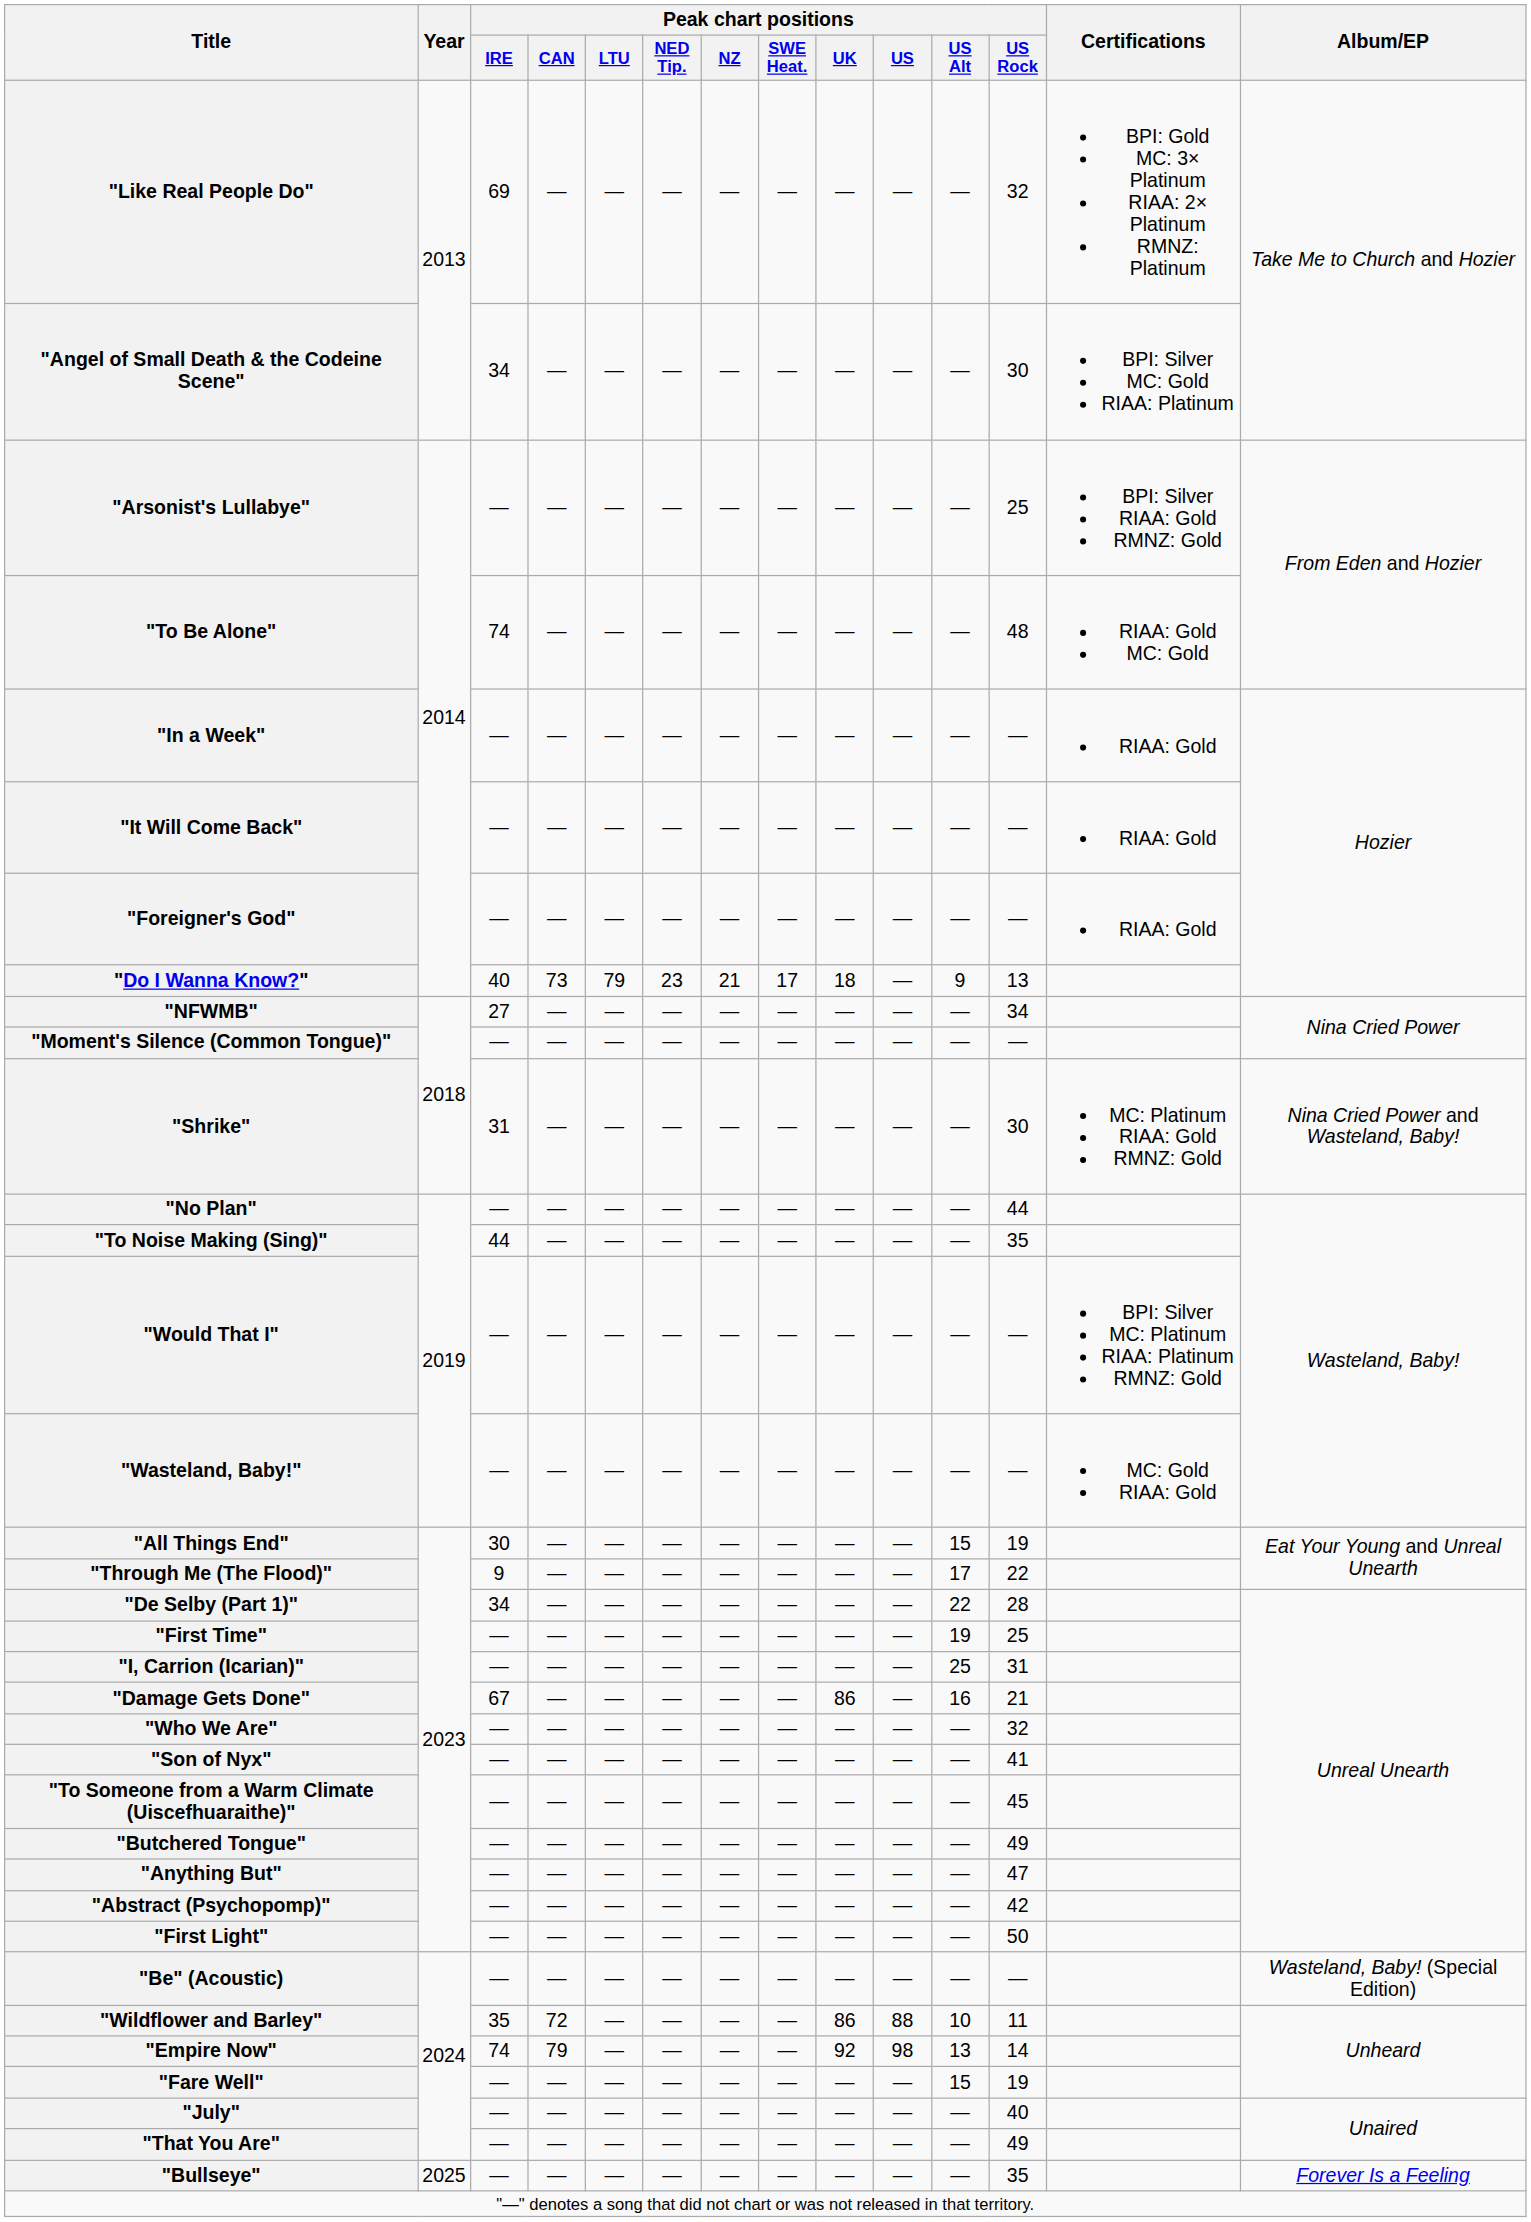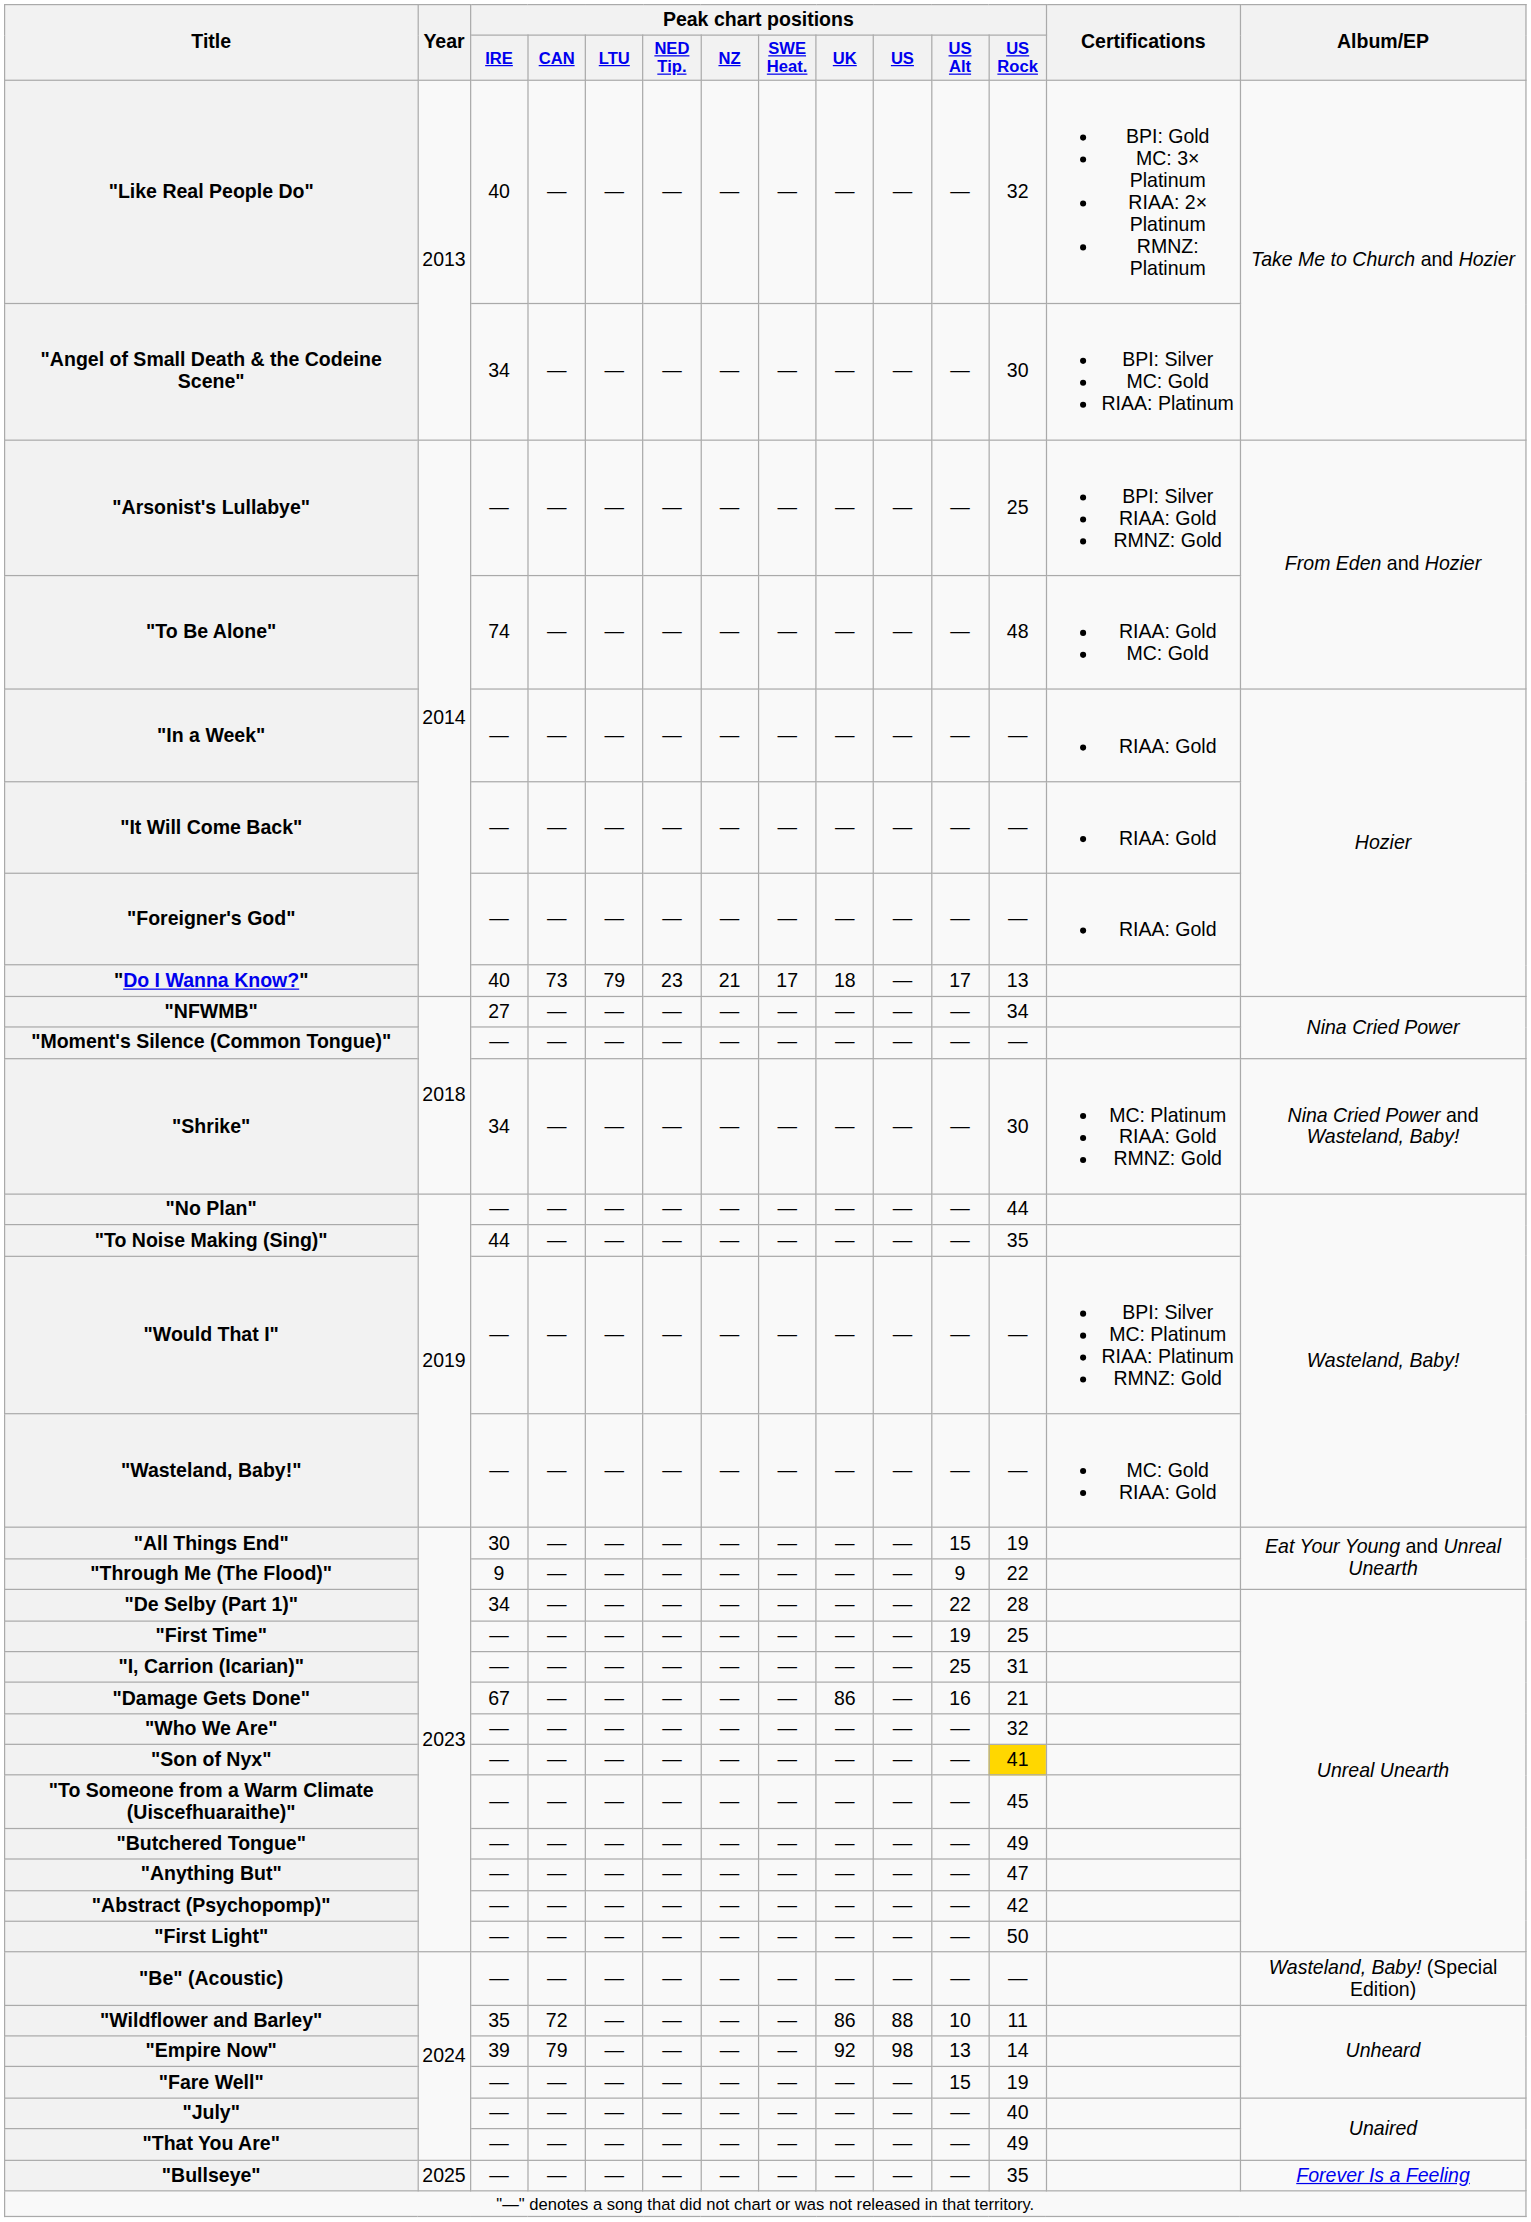 <table class="wikitable plainrowheaders" style="text-align:center;">
 <tr>
 <th scope="col" rowspan="2">Title</th>
 <th scope="col" rowspan="2">Year</th>
 <th scope="col" colspan="10">Peak chart positions</th>
 <th scope="col" rowspan="2">Certifications</th>
 <th scope="col" rowspan="2">Album/EP</th>
 </tr>
 <tr>
 <th scope="col" style="width:3em;font-size:85%;"><a href='#'>IRE</a><br></th>
 <th scope="col" style="width:3em;font-size:85%;"><a href='#'>CAN</a><br></th>
 <th scope="col" style="width:3em;font-size:85%;"><a href='#'>LTU</a><br></th>
 <th scope="col" style="width:3em;font-size:85%;"><a href='#'>NED<br>Tip.</a><br></th>
 <th scope="col" style="width:3em;font-size:85%;"><a href='#'>NZ</a><br></th>
 <th scope="col" style="width:3em;font-size:85%;"><a href='#'>SWE<br>Heat.</a><br></th>
 <th scope="col" style="width:3em;font-size:85%;"><a href='#'>UK</a><br></th>
 <th scope="col" style="width:3em;font-size:85%;"><a href='#'>US</a><br></th>
 <th scope="col" style="width:3em;font-size:85%;"><a href='#'>US<br>Alt</a><br></th>
 <th scope="col" style="width:3em;font-size:85%;"><a href='#'>US<br>Rock</a><br></th>
 </tr>
 <tr>
 <th scope="row">"Like Real People Do"</th>
 <td rowspan="2">2013</td>
-<td>69</td>
+<td>40</td>
 <td>—</td>
 <td>—</td>
 <td>—</td>
 <td>—</td>
 <td>—</td>
 <td>—</td>
 <td>—</td>
 <td>—</td>
 <td>32</td>
 <td><br><ul><li>BPI: Gold</li><li>MC: 3× Platinum</li><li>RIAA: 2× Platinum</li><li>RMNZ: Platinum</li></ul></td>
 <td rowspan="2"><em>Take Me to Church</em> and <em>Hozier</em></td>
 </tr>
 <tr>
 <th scope="row">"Angel of Small Death & the Codeine Scene"</th>
 <td>34</td>
 <td>—</td>
 <td>—</td>
 <td>—</td>
 <td>—</td>
 <td>—</td>
 <td>—</td>
 <td>—</td>
 <td>—</td>
 <td>30</td>
 <td><br><ul><li>BPI: Silver</li><li>MC: Gold</li><li>RIAA: Platinum</li></ul></td>
 </tr>
 <tr>
 <th scope="row">"Arsonist's Lullabye"</th>
 <td rowspan="6">2014</td>
 <td>—</td>
 <td>—</td>
 <td>—</td>
 <td>—</td>
 <td>—</td>
 <td>—</td>
 <td>—</td>
 <td>—</td>
 <td>—</td>
 <td>25</td>
 <td><br><ul><li>BPI: Silver</li><li>RIAA: Gold</li><li>RMNZ: Gold</li></ul></td>
 <td rowspan="2"><em>From Eden</em> and <em>Hozier</em></td>
 </tr>
 <tr>
 <th scope="row">"To Be Alone"</th>
 <td>74</td>
 <td>—</td>
 <td>—</td>
 <td>—</td>
 <td>—</td>
 <td>—</td>
 <td>—</td>
 <td>—</td>
 <td>—</td>
 <td>48</td>
 <td><br><ul><li>RIAA: Gold</li><li>MC: Gold</li></ul></td>
 </tr>
 <tr>
 <th scope="row">"In a Week" <br> </th>
 <td>—</td>
 <td>—</td>
 <td>—</td>
 <td>—</td>
 <td>—</td>
 <td>—</td>
 <td>—</td>
 <td>—</td>
 <td>—</td>
 <td>—</td>
 <td><br><ul><li>RIAA: Gold</li></ul></td>
 <td rowspan="4"><em>Hozier</em></td>
 </tr>
 <tr>
 <th scope="row">"It Will Come Back"</th>
 <td>—</td>
 <td>—</td>
 <td>—</td>
 <td>—</td>
 <td>—</td>
 <td>—</td>
 <td>—</td>
 <td>—</td>
 <td>—</td>
 <td>—</td>
 <td><br><ul><li>RIAA: Gold</li></ul></td>
 </tr>
 <tr>
 <th scope="row">"Foreigner's God"</th>
 <td>—</td>
 <td>—</td>
 <td>—</td>
 <td>—</td>
 <td>—</td>
 <td>—</td>
 <td>—</td>
 <td>—</td>
 <td>—</td>
 <td>—</td>
 <td><br><ul><li>RIAA: Gold</li></ul></td>
 </tr>
 <tr>
 <th scope="row">"<a href='#'>Do I Wanna Know?</a>" <br> </th>
 <td>40</td>
 <td>73</td>
 <td>79</td>
 <td>23</td>
 <td>21</td>
 <td>17</td>
 <td>18</td>
 <td>—</td>
-<td>9</td>
+<td>17</td>
 <td>13</td>
 <td></td>
 </tr>
 <tr>
 <th scope="row">"NFWMB"</th>
 <td rowspan="3">2018</td>
 <td>27</td>
 <td>—</td>
 <td>—</td>
 <td>—</td>
 <td>—</td>
 <td>—</td>
 <td>—</td>
 <td>—</td>
 <td>—</td>
 <td>34</td>
 <td></td>
 <td rowspan="2"><em>Nina Cried Power</em></td>
 </tr>
 <tr>
 <th scope="row">"Moment's Silence (Common Tongue)"</th>
 <td>—</td>
 <td>—</td>
 <td>—</td>
 <td>—</td>
 <td>—</td>
 <td>—</td>
 <td>—</td>
 <td>—</td>
 <td>—</td>
 <td>—</td>
 <td></td>
 </tr>
 <tr>
 <th scope="row">"Shrike"</th>
-<td>31</td>
+<td>34</td>
 <td>—</td>
 <td>—</td>
 <td>—</td>
 <td>—</td>
 <td>—</td>
 <td>—</td>
 <td>—</td>
 <td>—</td>
 <td>30</td>
 <td><br><ul><li>MC: Platinum</li><li>RIAA: Gold</li><li>RMNZ: Gold</li></ul></td>
 <td><em>Nina Cried Power</em> and <em>Wasteland, Baby!</em></td>
 </tr>
 <tr>
 <th scope="row">"No Plan"</th>
 <td rowspan="4">2019</td>
 <td>—</td>
 <td>—</td>
 <td>—</td>
 <td>—</td>
 <td>—</td>
 <td>—</td>
 <td>—</td>
 <td>—</td>
 <td>—</td>
 <td>44</td>
 <td></td>
 <td rowspan="4"><em>Wasteland, Baby!</em></td>
 </tr>
 <tr>
 <th scope="row">"To Noise Making (Sing)"</th>
 <td>44</td>
 <td>—</td>
 <td>—</td>
 <td>—</td>
 <td>—</td>
 <td>—</td>
 <td>—</td>
 <td>—</td>
 <td>—</td>
 <td>35</td>
 <td></td>
 </tr>
 <tr>
 <th scope="row">"Would That I"</th>
 <td>—</td>
 <td>—</td>
 <td>—</td>
 <td>—</td>
 <td>—</td>
 <td>—</td>
 <td>—</td>
 <td>—</td>
 <td>—</td>
 <td>—</td>
 <td><br><ul><li>BPI: Silver</li><li>MC: Platinum</li><li>RIAA: Platinum</li><li>RMNZ: Gold</li></ul></td>
 </tr>
 <tr>
 <th scope="row">"Wasteland, Baby!"</th>
 <td>—</td>
 <td>—</td>
 <td>—</td>
 <td>—</td>
 <td>—</td>
 <td>—</td>
 <td>—</td>
 <td>—</td>
 <td>—</td>
 <td>—</td>
 <td><br><ul><li>MC: Gold</li><li>RIAA: Gold</li></ul></td>
 </tr>
 <tr>
 <th scope="row">"All Things End"</th>
 <td rowspan="13">2023</td>
 <td>30</td>
 <td>—</td>
 <td>—</td>
 <td>—</td>
 <td>—</td>
 <td>—</td>
 <td>—</td>
 <td>—</td>
 <td>15</td>
 <td>19</td>
 <td></td>
 <td rowspan="2"><em>Eat Your Young</em> and <em>Unreal Unearth</em></td>
 </tr>
 <tr>
 <th scope="row">"Through Me (The Flood)"</th>
 <td>9<br></td>
 <td>—</td>
 <td>—</td>
 <td>—</td>
 <td>—</td>
 <td>—</td>
 <td>—</td>
 <td>—</td>
-<td>17</td>
+<td>9</td>
 <td>22</td>
 <td></td>
 </tr>
 <tr>
 <th scope="row">"De Selby (Part 1)"</th>
 <td>34</td>
 <td>—</td>
 <td>—</td>
 <td>—</td>
 <td>—</td>
 <td>—</td>
 <td>—</td>
 <td>—</td>
 <td>22</td>
 <td>28</td>
 <td></td>
 <td rowspan="11"><em>Unreal Unearth</em></td>
 </tr>
 <tr>
 <th scope="row">"First Time"</th>
 <td>—</td>
 <td>—</td>
 <td>—</td>
 <td>—</td>
 <td>—</td>
 <td>—</td>
 <td>—</td>
 <td>—</td>
 <td>19</td>
 <td>25</td>
 <td></td>
 </tr>
 <tr>
 <th scope="row">"I, Carrion (Icarian)"</th>
 <td>—</td>
 <td>—</td>
 <td>—</td>
 <td>—</td>
 <td>—</td>
 <td>—</td>
 <td>—</td>
 <td>—</td>
 <td>25</td>
 <td>31</td>
 <td></td>
 </tr>
 <tr>
 <th scope="row">"Damage Gets Done"<br></th>
 <td>67</td>
 <td>—</td>
 <td>—</td>
 <td>—</td>
 <td>—</td>
 <td>—</td>
 <td>86</td>
 <td>—</td>
 <td>16</td>
 <td>21</td>
 <td></td>
 </tr>
 <tr>
 <th scope="row">"Who We Are"</th>
 <td>—</td>
 <td>—</td>
 <td>—</td>
 <td>—</td>
 <td>—</td>
 <td>—</td>
 <td>—</td>
 <td>—</td>
 <td>—</td>
 <td>32</td>
 <td></td>
 </tr>
 <tr>
 <th scope="row">"Son of Nyx"</th>
 <td>—</td>
 <td>—</td>
 <td>—</td>
 <td>—</td>
 <td>—</td>
 <td>—</td>
 <td>—</td>
 <td>—</td>
 <td>—</td>
-<td>41</td>
+<td style="background: gold;">41</td>
 <td></td>
 </tr>
 <tr>
 <th scope="row">"To Someone from a Warm Climate (Uiscefhuaraithe)"</th>
 <td>—</td>
 <td>—</td>
 <td>—</td>
 <td>—</td>
 <td>—</td>
 <td>—</td>
 <td>—</td>
 <td>—</td>
 <td>—</td>
 <td>45</td>
 <td></td>
 </tr>
 <tr>
 <th scope="row">"Butchered Tongue"</th>
 <td>—</td>
 <td>—</td>
 <td>—</td>
 <td>—</td>
 <td>—</td>
 <td>—</td>
 <td>—</td>
 <td>—</td>
 <td>—</td>
 <td>49</td>
 <td></td>
 </tr>
 <tr>
 <th scope="row">"Anything But"</th>
 <td>—</td>
 <td>—</td>
 <td>—</td>
 <td>—</td>
 <td>—</td>
 <td>—</td>
 <td>—</td>
 <td>—</td>
 <td>—</td>
 <td>47</td>
 <td></td>
 </tr>
 <tr>
 <th scope="row">"Abstract (Psychopomp)"</th>
 <td>—</td>
 <td>—</td>
 <td>—</td>
 <td>—</td>
 <td>—</td>
 <td>—</td>
 <td>—</td>
 <td>—</td>
 <td>—</td>
 <td>42</td>
 <td></td>
 </tr>
 <tr>
 <th scope="row">"First Light"</th>
 <td>—</td>
 <td>—</td>
 <td>—</td>
 <td>—</td>
 <td>—</td>
 <td>—</td>
 <td>—</td>
 <td>—</td>
 <td>—</td>
 <td>50</td>
 <td></td>
 </tr>
 <tr>
 <th scope="row">"Be" (Acoustic)</th>
 <td rowspan="6">2024</td>
 <td>—</td>
 <td>—</td>
 <td>—</td>
 <td>—</td>
 <td>—</td>
 <td>—</td>
 <td>—</td>
 <td>—</td>
 <td>—</td>
 <td>—</td>
 <td></td>
 <td><em>Wasteland, Baby!</em> (Special Edition)</td>
 </tr>
 <tr>
 <th scope="row">"Wildflower and Barley"<br></th>
 <td>35</td>
 <td>72</td>
 <td>—</td>
 <td>—</td>
 <td>—</td>
 <td>—</td>
 <td>86</td>
 <td>88</td>
 <td>10</td>
 <td>11</td>
 <td></td>
 <td rowspan="3"><em>Unheard</em></td>
 </tr>
 <tr>
 <th scope="row">"Empire Now"</th>
-<td>74</td>
+<td>39</td>
 <td>79</td>
 <td>—</td>
 <td>—</td>
 <td>—</td>
 <td>—</td>
 <td>92</td>
 <td>98</td>
 <td>13</td>
 <td>14</td>
 <td></td>
 </tr>
 <tr>
 <th scope="row">"Fare Well"</th>
 <td>—</td>
 <td>—</td>
 <td>—</td>
 <td>—</td>
 <td>—</td>
 <td>—</td>
 <td>—</td>
 <td>—</td>
 <td>15</td>
 <td>19</td>
 <td></td>
 </tr>
 <tr>
 <th scope="row">"July"</th>
 <td>—</td>
 <td>—</td>
 <td>—</td>
 <td>—</td>
 <td>—</td>
 <td>—</td>
 <td>—</td>
 <td>—</td>
 <td>—</td>
 <td>40</td>
 <td></td>
 <td rowspan="2"><em>Unaired</em></td>
 </tr>
 <tr>
 <th scope="row">"That You Are"<br></th>
 <td>—</td>
 <td>—</td>
 <td>—</td>
 <td>—</td>
 <td>—</td>
 <td>—</td>
 <td>—</td>
 <td>—</td>
 <td>—</td>
 <td>49</td>
 <td></td>
 </tr>
 <tr>
 <th scope="row">"Bullseye"<br></th>
 <td>2025</td>
 <td>—</td>
 <td>—</td>
 <td>—</td>
 <td>—</td>
 <td>—</td>
 <td>—</td>
 <td>—</td>
 <td>—</td>
 <td>—</td>
 <td>35</td>
 <td></td>
 <td><em><a href='#'>Forever Is a Feeling</a></em></td>
 </tr>
 <tr>
 <td colspan="17" style="font-size:85%">"—" denotes a song that did not chart or was not released in that territory.</td>
 </tr>
 </table>
